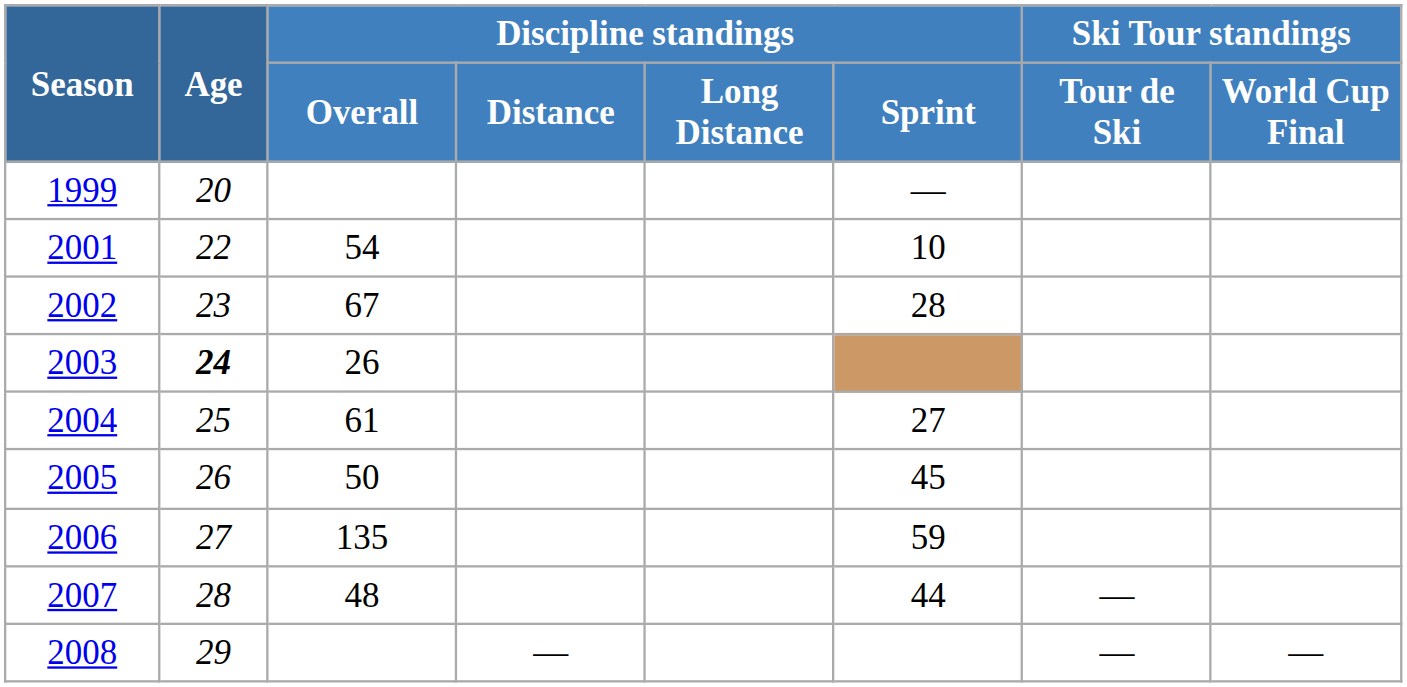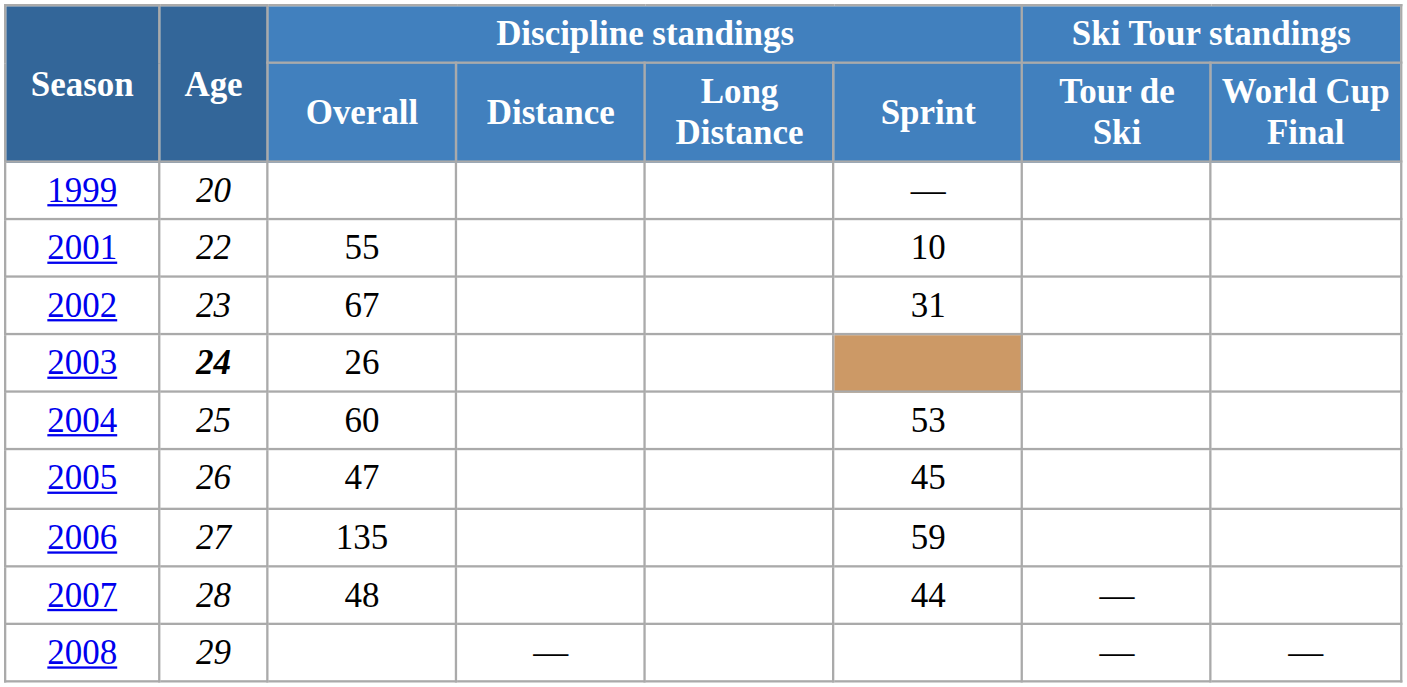 <table class="wikitable" style="font-size:95%; text-align:center; border:grey solid 1px; border-collapse:collapse; background:#ffffff;">
 <tr>
 <th style="background-color:#369; color:white; width:60px;" rowspan="2"> Season </th>
 <th style="background-color:#369; color:white; width:40px;" rowspan="2"> Age </th>
 <th style="background-color:#4180be; color:white;" colspan="4">Discipline standings</th>
 <th style="background-color:#4180be; color:white;" colspan="2">Ski Tour standings</th>
 </tr>
 <tr>
 <th style="background-color:#4180be; color:white; width:75px;">Overall</th>
 <th style="background-color:#4180be; color:white; width:75px;">Distance</th>
 <th style="background-color:#4180be; color:white; width:75px;">Long Distance</th>
 <th style="background-color:#4180be; color:white; width:75px;">Sprint</th>
 <th style="background-color:#4180be; color:white; width:75px;">Tour de<br>Ski</th>
 <th style="background-color:#4180be; color:white; width:75px;">World Cup<br>Final</th>
 </tr>
 <tr>
 <td><a href='#'>1999</a></td>
 <td><em>20</em></td>
 <td></td>
 <td></td>
 <td></td>
 <td>—</td>
 <td></td>
 <td></td>
 </tr>
 <tr>
 <td><a href='#'>2001</a></td>
 <td><em>22</em></td>
-<td>54</td>
+<td>55</td>
 <td></td>
 <td></td>
 <td>10</td>
 <td></td>
 <td></td>
 </tr>
 <tr>
 <td><a href='#'>2002</a></td>
 <td><em>23</em></td>
 <td>67</td>
 <td></td>
 <td></td>
-<td>28</td>
+<td>31</td>
 <td></td>
 <td></td>
 </tr>
 <tr>
 <td><a href='#'>2003</a></td>
 <td><strong><em>24</em></strong></td>
 <td>26</td>
 <td></td>
 <td></td>
 <td style="background:#c96;"></td>
 <td></td>
 <td></td>
 </tr>
 <tr>
 <td><a href='#'>2004</a></td>
 <td><em>25</em></td>
-<td>61</td>
+<td>60</td>
 <td></td>
 <td></td>
-<td>27</td>
+<td>53</td>
 <td></td>
 <td></td>
 </tr>
 <tr>
 <td><a href='#'>2005</a></td>
 <td><em>26</em></td>
-<td>50</td>
+<td>47</td>
 <td></td>
 <td></td>
 <td>45</td>
 <td></td>
 <td></td>
 </tr>
 <tr>
 <td><a href='#'>2006</a></td>
 <td><em>27</em></td>
 <td>135</td>
 <td></td>
 <td></td>
 <td>59</td>
 <td></td>
 <td></td>
 </tr>
 <tr>
 <td><a href='#'>2007</a></td>
 <td><em>28</em></td>
 <td>48</td>
 <td></td>
 <td></td>
 <td>44</td>
 <td>—</td>
 <td></td>
 </tr>
 <tr>
 <td><a href='#'>2008</a></td>
 <td><em>29</em></td>
 <td></td>
 <td>—</td>
 <td></td>
 <td></td>
 <td>—</td>
 <td>—</td>
 </tr>
 </table>
